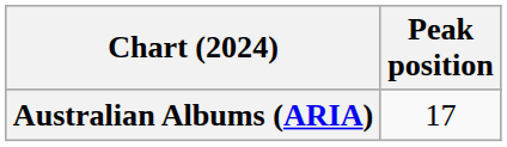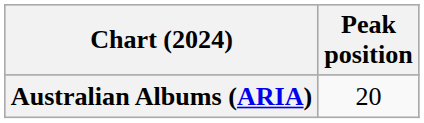 <table class="wikitable plainrowheaders" style="text-align:center">
 <tr>
 <th scope="col">Chart (2024)</th>
 <th scope="col">Peak<br>position</th>
 </tr>
 <tr>
 <th scope="row">Australian Albums (<a href='#'>ARIA</a>)</th>
-<td>17</td>
+<td>20</td>
 </tr>
 </table>
